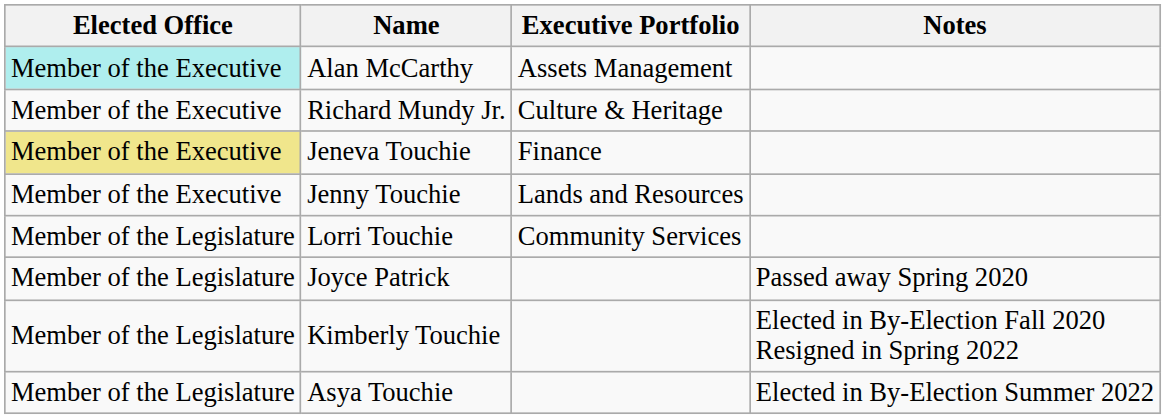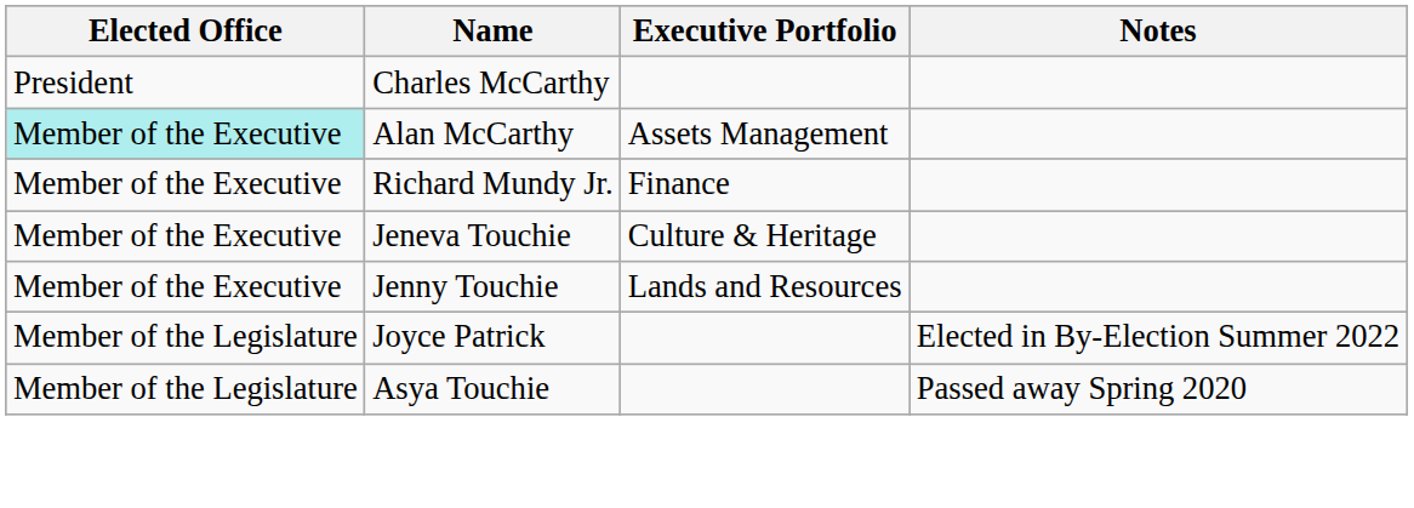 <table class="wikitable mw-collapsible mw-collapsed">
 <tr>
 <th>Elected Office</th>
 <th>Name</th>
 <th>Executive Portfolio</th>
 <th>Notes</th>
+</tr>
+<tr>
+<td>President</td>
+<td>Charles McCarthy</td>
+<td></td>
+<td></td>
 </tr>
 <tr>
 <td style="background: paleturquoise;">Member of the Executive</td>
 <td>Alan McCarthy</td>
 <td>Assets Management</td>
 <td></td>
 </tr>
 <tr>
 <td>Member of the Executive</td>
 <td>Richard Mundy Jr.</td>
-<td>Culture & Heritage</td>
+<td>Finance</td>
 <td></td>
 </tr>
 <tr>
-<td style="background: khaki;">Member of the Executive</td>
+<td>Member of the Executive</td>
 <td>Jeneva Touchie</td>
-<td>Finance</td>
+<td>Culture & Heritage</td>
 <td></td>
 </tr>
 <tr>
 <td>Member of the Executive</td>
 <td>Jenny Touchie</td>
 <td>Lands and Resources</td>
 <td></td>
 </tr>
 <tr>
 <td>Member of the Legislature</td>
-<td>Lorri Touchie</td>
-<td>Community Services</td>
-<td></td>
-</tr>
-<tr>
-<td>Member of the Legislature</td>
 <td>Joyce Patrick</td>
 <td></td>
-<td>Passed away Spring 2020</td>
-</tr>
-<tr>
-<td>Member of the Legislature</td>
-<td>Kimberly Touchie</td>
-<td></td>
-<td>Elected in By-Election Fall 2020<br>Resigned in Spring 2022</td>
+<td>Elected in By-Election Summer 2022</td>
 </tr>
 <tr>
 <td>Member of the Legislature</td>
 <td>Asya Touchie</td>
 <td></td>
-<td>Elected in By-Election Summer 2022</td>
+<td>Passed away Spring 2020</td>
 </tr>
 </table>
